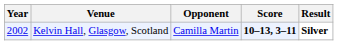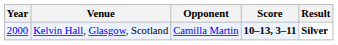 <table class="sortable wikitable" style="font-size: 90%;">
 <tr>
 <th>Year</th>
 <th>Venue</th>
 <th>Opponent</th>
 <th>Score</th>
 <th>Result</th>
 </tr>
 <tr style="background:#ECF2FF">
-<td align="center"><a href='#'>2002</a></td>
+<td align="center"><a href='#'>2000</a></td>
 <td align="left"><a href='#'>Kelvin Hall</a>, <a href='#'>Glasgow</a>, Scotland</td>
 <td align="left"> <a href='#'>Camilla Martin</a></td>
 <td align="left"><strong>10–13, 3–11</strong></td>
 <td style="text-align:left; background:white"> <strong>Silver</strong></td>
 </tr>
 </table>
